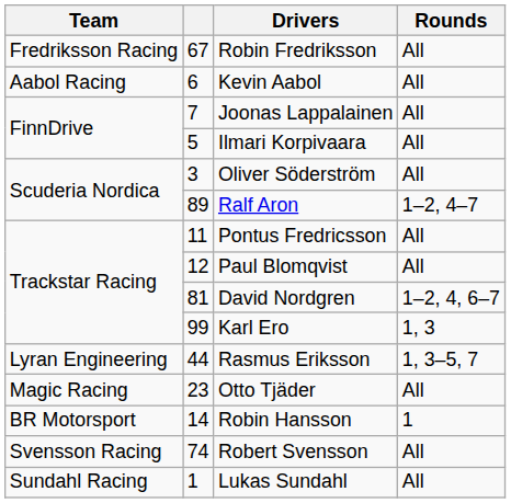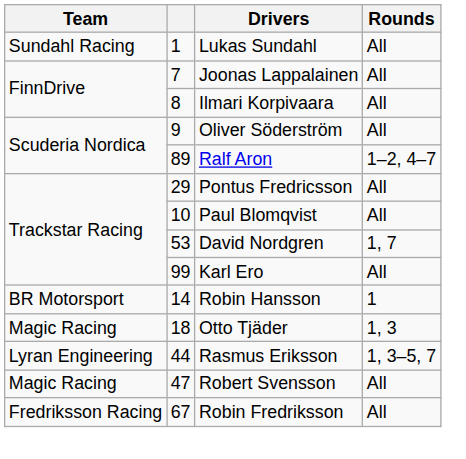 <table class="wikitable" style="font-size: 85%;">
 <tr>
 <th>Team</th>
 <th></th>
 <th>Drivers</th>
 <th>Rounds</th>
 </tr>
 <tr>
-<td>Fredriksson Racing</td>
-<td>67</td>
-<td> Robin Fredriksson</td>
-<td>All</td>
-</tr>
-<tr>
-<td>Aabol Racing</td>
-<td>6</td>
-<td> Kevin Aabol</td>
+<td>Sundahl Racing</td>
+<td>1</td>
+<td> Lukas Sundahl</td>
 <td>All</td>
 </tr>
 <tr>
 <td rowspan=2>FinnDrive</td>
 <td>7</td>
 <td> Joonas Lappalainen</td>
 <td>All</td>
 </tr>
 <tr>
-<td>5</td>
+<td>8</td>
 <td> Ilmari Korpivaara</td>
 <td>All</td>
 </tr>
 <tr>
 <td rowspan=2>Scuderia Nordica</td>
-<td>3</td>
+<td>9</td>
 <td> Oliver Söderström</td>
 <td>All</td>
 </tr>
 <tr>
 <td>89</td>
 <td> <a href='#'>Ralf Aron</a></td>
 <td>1–2, 4–7</td>
 </tr>
 <tr>
 <td rowspan=4>Trackstar Racing</td>
-<td>11</td>
+<td>29</td>
 <td> Pontus Fredricsson</td>
 <td>All</td>
 </tr>
 <tr>
-<td>12</td>
+<td>10</td>
 <td>  Paul Blomqvist</td>
 <td>All</td>
 </tr>
 <tr>
-<td>81</td>
+<td>53</td>
 <td> David Nordgren</td>
-<td>1–2, 4, 6–7</td>
+<td>1, 7</td>
 </tr>
 <tr>
 <td>99</td>
 <td> Karl Ero</td>
+<td>All</td>
+</tr>
+<tr>
+<td>BR Motorsport</td>
+<td>14</td>
+<td> Robin Hansson</td>
+<td>1</td>
+</tr>
+<tr>
+<td>Magic Racing</td>
+<td>18</td>
+<td> Otto Tjäder</td>
 <td>1, 3</td>
 </tr>
 <tr>
 <td>Lyran Engineering</td>
 <td>44</td>
 <td> Rasmus Eriksson</td>
 <td>1, 3–5, 7</td>
 </tr>
 <tr>
 <td>Magic Racing</td>
-<td>23</td>
-<td> Otto Tjäder</td>
-<td>All</td>
-</tr>
-<tr>
-<td>BR Motorsport</td>
-<td>14</td>
-<td> Robin Hansson</td>
-<td>1</td>
-</tr>
-<tr>
-<td>Svensson Racing</td>
-<td>74</td>
+<td>47</td>
 <td> Robert Svensson</td>
 <td>All</td>
 </tr>
 <tr>
-<td>Sundahl Racing</td>
-<td>1</td>
-<td> Lukas Sundahl</td>
+<td>Fredriksson Racing</td>
+<td>67</td>
+<td> Robin Fredriksson</td>
 <td>All</td>
 </tr>
 </table>
